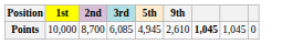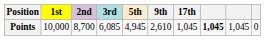 <table class="wikitable" style="font-size:85%; text-align:center">
 <tr>
 <th>Position</th>
 <th style="background:yellow;"> 1st </th>
 <th style="background:thistle;"> 2nd </th>
 <th style="background:#b0e0e6;"> 3rd </th>
 <th style="background:#ffebcd;"> 5th </th>
 <th> 9th </th>
+<th> 17th </th>
 <th>  </th>
 <th>  </th>
 <th>  </th>
 </tr>
 <tr>
 <th>Points</th>
 <td>10,000</td>
 <td>8,700</td>
 <td>6,085</td>
 <td>4,945</td>
 <td>2,610</td>
+<td>1,045</td>
 <td><strong>1,045</strong></td>
 <td>1,045</td>
 <td>0</td>
 </tr>
 </table>
